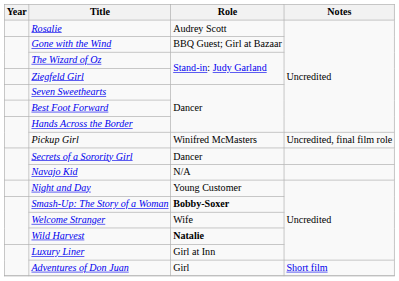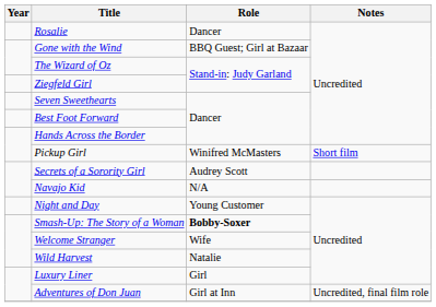 <table class="wikitable sortable">
 <tr>
 <th>Year</th>
 <th>Title</th>
 <th>Role</th>
 <th class="unsortable">Notes</th>
 </tr>
 <tr>
 <td></td>
 <td><em><a href='#'>Rosalie</a></em></td>
-<td>Audrey Scott</td>
+<td>Dancer</td>
 <td rowspan="7">Uncredited</td>
 </tr>
 <tr>
 <td rowspan="2"></td>
 <td><em><a href='#'>Gone with the Wind</a></em></td>
 <td>BBQ Guest; Girl at Bazaar</td>
 </tr>
 <tr>
 <td><em><a href='#'>The Wizard of Oz</a></em></td>
 <td rowspan="2"><a href='#'>Stand-in</a>: <a href='#'>Judy Garland</a></td>
 </tr>
 <tr>
 <td></td>
 <td><em><a href='#'>Ziegfeld Girl</a></em></td>
 </tr>
 <tr>
 <td></td>
 <td><em><a href='#'>Seven Sweethearts</a></em></td>
 <td rowspan="3">Dancer</td>
 </tr>
 <tr>
 <td></td>
 <td><em><a href='#'>Best Foot Forward</a></em></td>
 </tr>
 <tr>
 <td rowspan="2"></td>
 <td><em><a href='#'>Hands Across the Border</a></em></td>
 </tr>
 <tr>
 <td><em>Pickup Girl</em></td>
 <td>Winifred McMasters</td>
-<td>Uncredited, final film role</td>
+<td><a href='#'>Short film</a></td>
 </tr>
 <tr>
 <td rowspan="2"></td>
 <td><em><a href='#'>Secrets of a Sorority Girl</a></em></td>
-<td>Dancer</td>
+<td>Audrey Scott</td>
 <td></td>
 </tr>
 <tr>
 <td><em><a href='#'>Navajo Kid</a></em></td>
 <td>N/A</td>
 <td></td>
 </tr>
 <tr>
 <td></td>
 <td><em><a href='#'>Night and Day</a></em></td>
 <td>Young Customer</td>
 <td rowspan="5">Uncredited</td>
 </tr>
 <tr>
 <td rowspan="3"></td>
 <td><em><a href='#'>Smash-Up: The Story of a Woman</a></em></td>
 <td><strong>Bobby-Soxer</strong></td>
 </tr>
 <tr>
 <td><em><a href='#'>Welcome Stranger</a></em></td>
 <td>Wife</td>
 </tr>
 <tr>
 <td><em><a href='#'>Wild Harvest</a></em></td>
-<td><strong>Natalie</strong></td>
+<td>Natalie</td>
 </tr>
 <tr>
 <td rowspan="2"></td>
 <td><em><a href='#'>Luxury Liner</a></em></td>
-<td>Girl at Inn</td>
+<td>Girl</td>
 </tr>
 <tr>
 <td><em><a href='#'>Adventures of Don Juan</a></em></td>
-<td>Girl</td>
-<td><a href='#'>Short film</a></td>
+<td>Girl at Inn</td>
+<td>Uncredited, final film role</td>
 </tr>
 <tr>
 </tr>
 </table>
